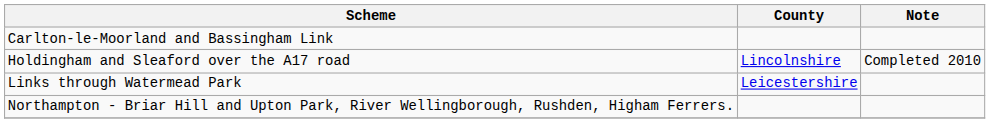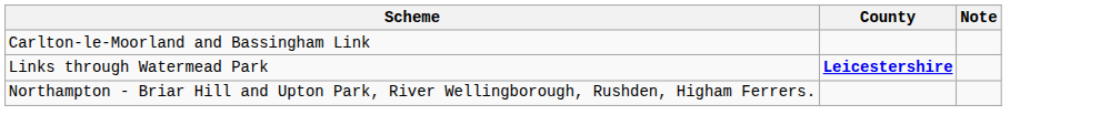 <table class="wikitable">
 <tr>
 <th>Scheme</th>
 <th>County</th>
 <th>Note</th>
 </tr>
 <tr>
 <td>Carlton-le-Moorland and Bassingham Link</td>
 <td></td>
 <td></td>
 </tr>
 <tr>
-<td>Holdingham and Sleaford over the A17 road</td>
-<td><a href='#'>Lincolnshire</a></td>
-<td>Completed 2010</td>
-</tr>
-<tr>
 <td>Links through Watermead Park</td>
-<td><a href='#'>Leicestershire</a></td>
+<td><strong><a href='#'>Leicestershire</a></strong></td>
 <td></td>
 </tr>
 <tr>
 <td>Northampton - Briar Hill and Upton Park, River Wellingborough, Rushden, Higham Ferrers.</td>
 <td></td>
 <td></td>
 </tr>
 <tr>
 </tr>
 </table>
